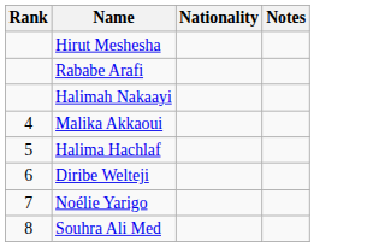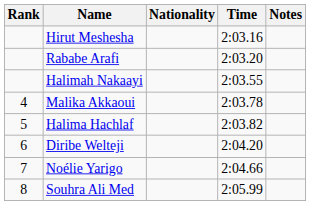 <table class="wikitable sortable" style="text-align:center">
 <tr>
 <th>Rank</th>
 <th>Name</th>
 <th>Nationality</th>
+<th>Time</th>
 <th>Notes</th>
 </tr>
 <tr>
 <td></td>
 <td align=left><a href='#'>Hirut Meshesha</a></td>
 <td align=left></td>
+<td>2:03.16</td>
 <td></td>
 </tr>
 <tr>
 <td></td>
 <td align=left><a href='#'>Rababe Arafi</a></td>
 <td align=left></td>
+<td>2:03.20</td>
 <td></td>
 </tr>
 <tr>
 <td></td>
 <td align=left><a href='#'>Halimah Nakaayi</a></td>
 <td align=left></td>
+<td>2:03.55</td>
 <td></td>
 </tr>
 <tr>
 <td>4</td>
 <td align=left><a href='#'>Malika Akkaoui</a></td>
 <td align=left></td>
+<td>2:03.78</td>
 <td></td>
 </tr>
 <tr>
 <td>5</td>
 <td align=left><a href='#'>Halima Hachlaf</a></td>
 <td align=left></td>
+<td>2:03.82</td>
 <td></td>
 </tr>
 <tr>
 <td>6</td>
 <td align=left><a href='#'>Diribe Welteji</a></td>
 <td align=left></td>
+<td>2:04.20</td>
 <td></td>
 </tr>
 <tr>
 <td>7</td>
 <td align=left><a href='#'>Noélie Yarigo</a></td>
 <td align=left></td>
+<td>2:04.66</td>
 <td></td>
 </tr>
 <tr>
 <td>8</td>
 <td align=left><a href='#'>Souhra Ali Med</a></td>
 <td align=left></td>
+<td>2:05.99</td>
 <td></td>
 </tr>
 </table>
